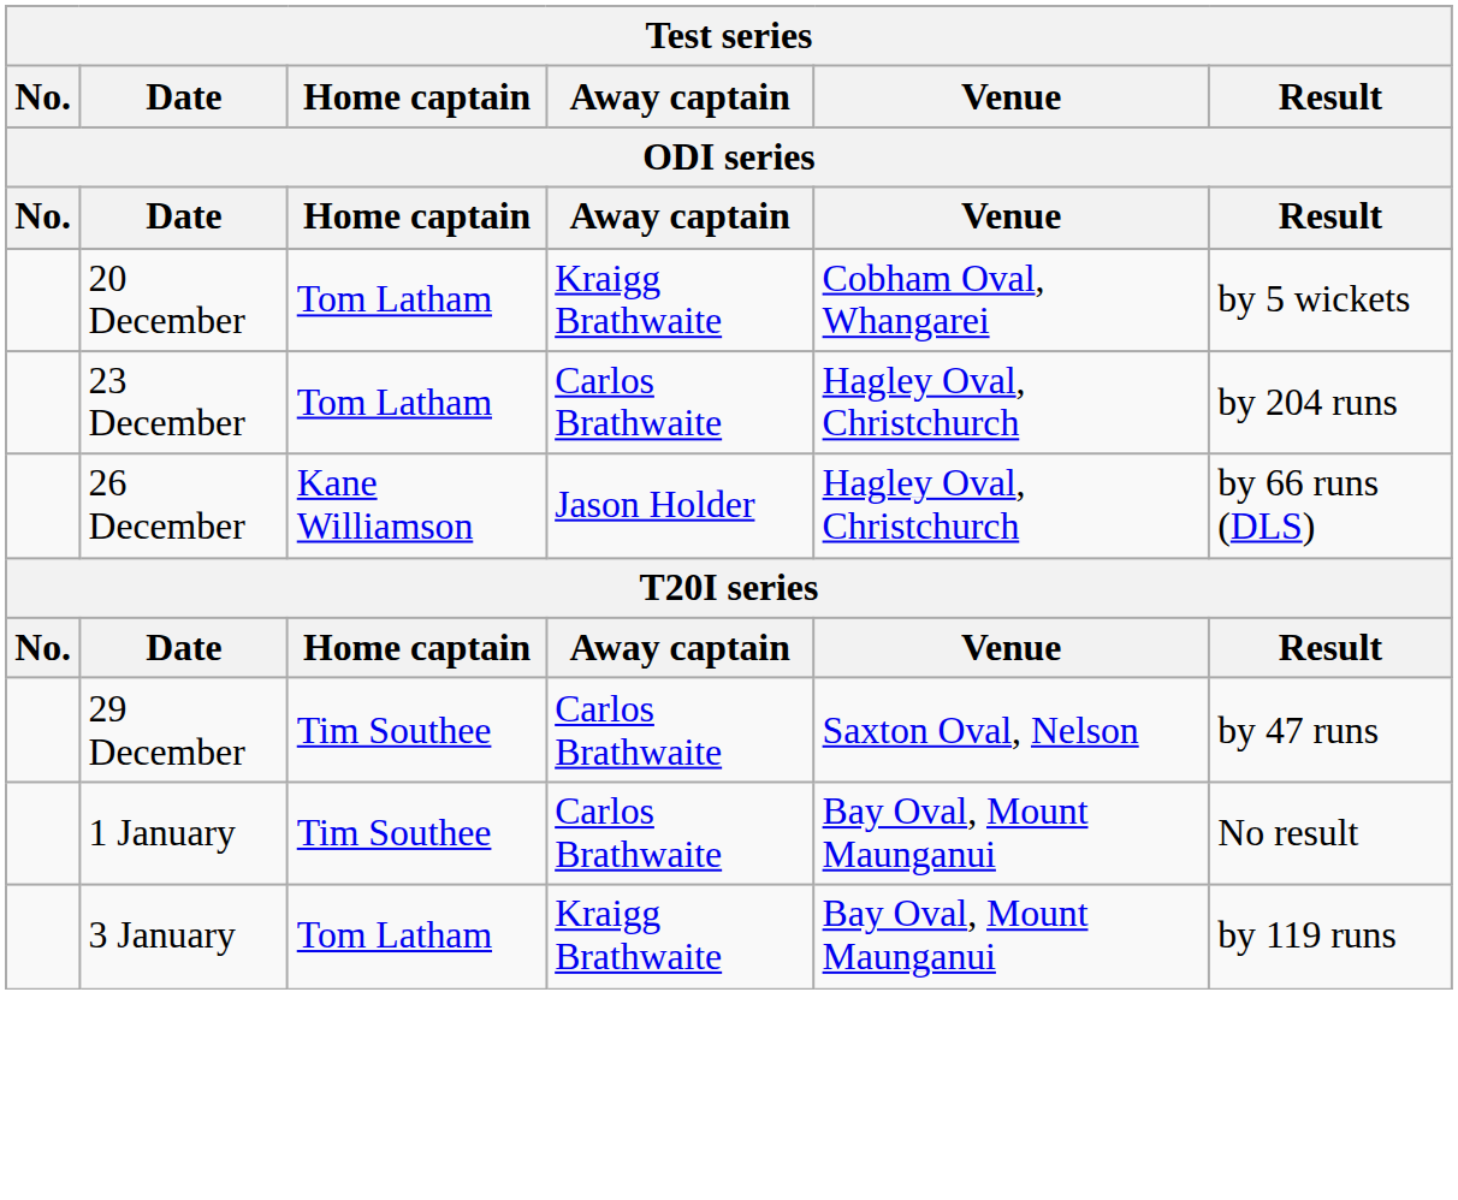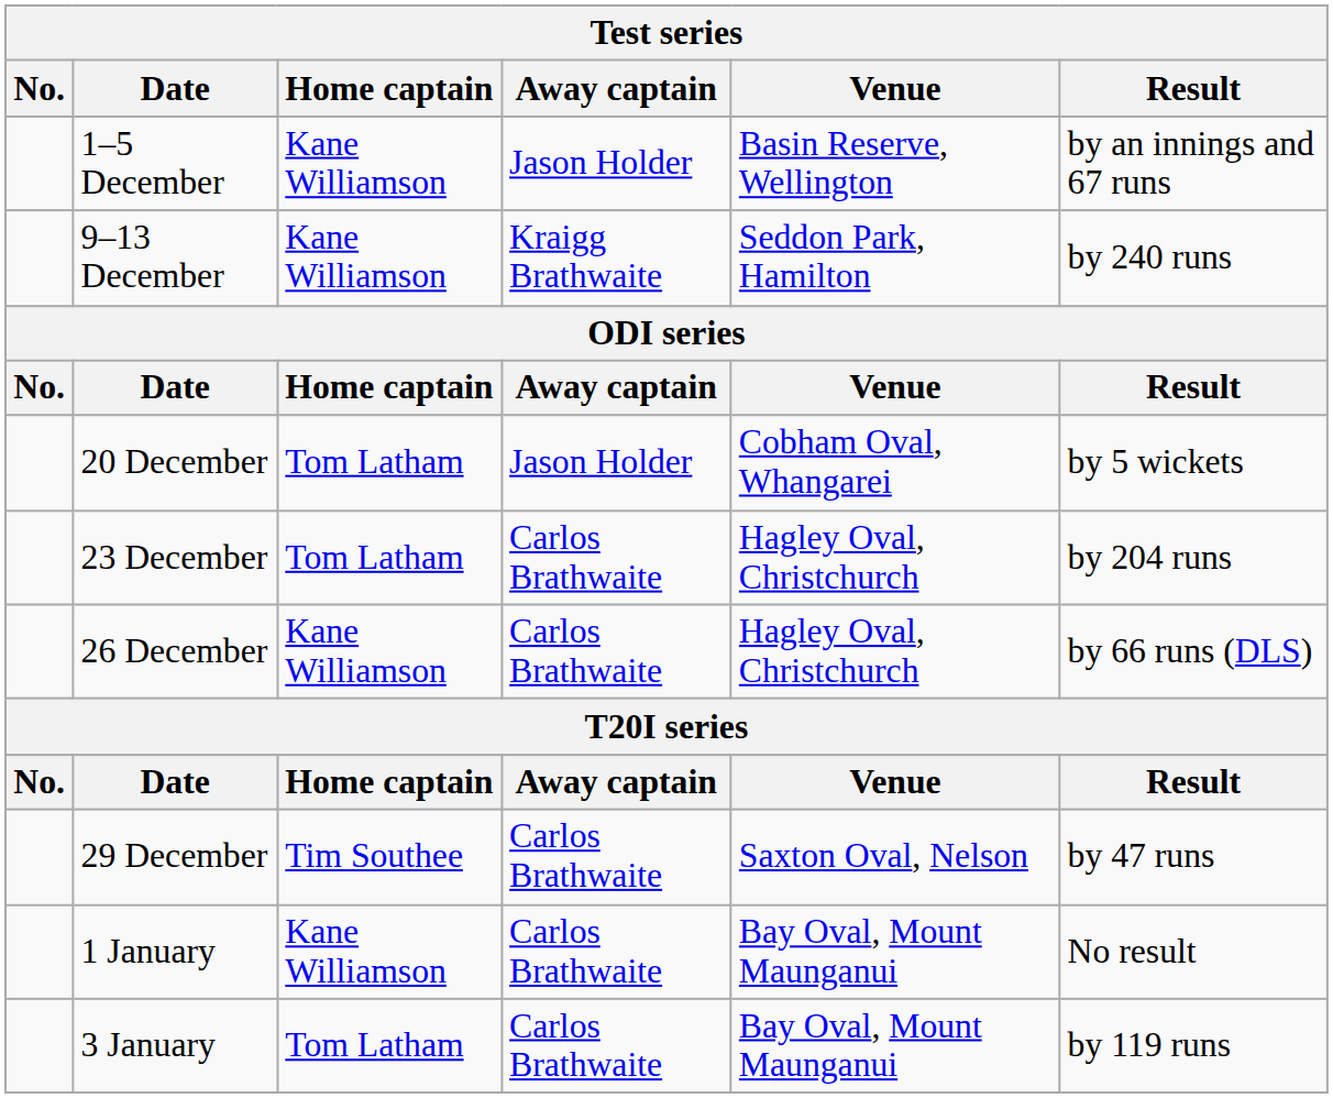 <table class="wikitable">
 <tr>
 <th colspan="6">Test series</th>
 </tr>
 <tr>
 <th>No.</th>
 <th>Date</th>
 <th>Home captain</th>
 <th>Away captain</th>
 <th>Venue</th>
 <th>Result</th>
+</tr>
+<tr>
+<td></td>
+<td>1–5 December</td>
+<td><a href='#'>Kane Williamson</a></td>
+<td><a href='#'>Jason Holder</a></td>
+<td><a href='#'>Basin Reserve</a>, <a href='#'>Wellington</a></td>
+<td> by an innings and 67 runs</td>
+</tr>
+<tr>
+<td></td>
+<td>9–13 December</td>
+<td><a href='#'>Kane Williamson</a></td>
+<td><a href='#'>Kraigg Brathwaite</a></td>
+<td><a href='#'>Seddon Park</a>, <a href='#'>Hamilton</a></td>
+<td> by 240 runs</td>
 </tr>
 <tr>
 <th colspan="6">ODI series</th>
 </tr>
 <tr>
 <th>No.</th>
 <th>Date</th>
 <th>Home captain</th>
 <th>Away captain</th>
 <th>Venue</th>
 <th>Result</th>
 </tr>
 <tr>
 <td></td>
 <td>20 December</td>
 <td><a href='#'>Tom Latham</a></td>
-<td><a href='#'>Kraigg Brathwaite</a></td>
+<td><a href='#'>Jason Holder</a></td>
 <td><a href='#'>Cobham Oval</a>, <a href='#'>Whangarei</a></td>
 <td> by 5 wickets</td>
 </tr>
 <tr>
 <td></td>
 <td>23 December</td>
 <td><a href='#'>Tom Latham</a></td>
 <td><a href='#'>Carlos Brathwaite</a></td>
 <td><a href='#'>Hagley Oval</a>, <a href='#'>Christchurch</a></td>
 <td> by 204 runs</td>
 </tr>
 <tr>
 <td></td>
 <td>26 December</td>
 <td><a href='#'>Kane Williamson</a></td>
-<td><a href='#'>Jason Holder</a></td>
+<td><a href='#'>Carlos Brathwaite</a></td>
 <td><a href='#'>Hagley Oval</a>, <a href='#'>Christchurch</a></td>
 <td> by 66 runs (<a href='#'>DLS</a>)</td>
 </tr>
 <tr>
 <th colspan="6">T20I series</th>
 </tr>
 <tr>
 <th>No.</th>
 <th>Date</th>
 <th>Home captain</th>
 <th>Away captain</th>
 <th>Venue</th>
 <th>Result</th>
 </tr>
 <tr>
 <td></td>
 <td>29 December</td>
 <td><a href='#'>Tim Southee</a></td>
 <td><a href='#'>Carlos Brathwaite</a></td>
 <td><a href='#'>Saxton Oval</a>, <a href='#'>Nelson</a></td>
 <td> by 47 runs</td>
 </tr>
 <tr>
 <td></td>
 <td>1 January</td>
-<td><a href='#'>Tim Southee</a></td>
+<td><a href='#'>Kane Williamson</a></td>
 <td><a href='#'>Carlos Brathwaite</a></td>
 <td><a href='#'>Bay Oval</a>, <a href='#'>Mount Maunganui</a></td>
 <td>No result</td>
 </tr>
 <tr>
 <td></td>
 <td>3 January</td>
 <td><a href='#'>Tom Latham</a></td>
-<td><a href='#'>Kraigg Brathwaite</a></td>
+<td><a href='#'>Carlos Brathwaite</a></td>
 <td><a href='#'>Bay Oval</a>, <a href='#'>Mount Maunganui</a></td>
 <td> by 119 runs</td>
 </tr>
 </table>
